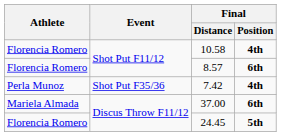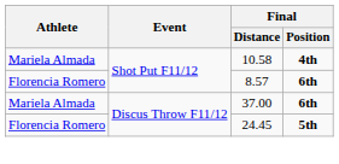 <table class=wikitable style="font-size:90%">
 <tr>
 <th rowspan="2">Athlete</th>
 <th rowspan="2">Event</th>
 <th colspan="2">Final</th>
 </tr>
 <tr style="font-size:95%">
 <th>Distance</th>
 <th>Position</th>
 </tr>
 <tr align=center>
-<td align=left><a href='#'>Florencia Romero</a></td>
+<td align=left><a href='#'>Mariela Almada</a></td>
 <td align=left rowspan=2><a href='#'>Shot Put F11/12</a></td>
 <td>10.58</td>
 <td><strong>4th</strong></td>
 </tr>
 <tr align=center>
 <td align=left><a href='#'>Florencia Romero</a></td>
 <td>8.57</td>
 <td><strong>6th</strong></td>
-</tr>
-<tr align=center>
-<td align=left><a href='#'>Perla Munoz</a></td>
-<td align=left><a href='#'>Shot Put F35/36</a></td>
-<td>7.42</td>
-<td><strong>4th</strong></td>
 </tr>
 <tr align=center>
 <td align=left><a href='#'>Mariela Almada</a></td>
 <td align=left rowspan=2><a href='#'>Discus Throw F11/12</a></td>
 <td>37.00</td>
 <td><strong>6th</strong></td>
 </tr>
 <tr align=center>
 <td align=left><a href='#'>Florencia Romero</a></td>
 <td>24.45</td>
 <td><strong>5th</strong></td>
 </tr>
 </table>
